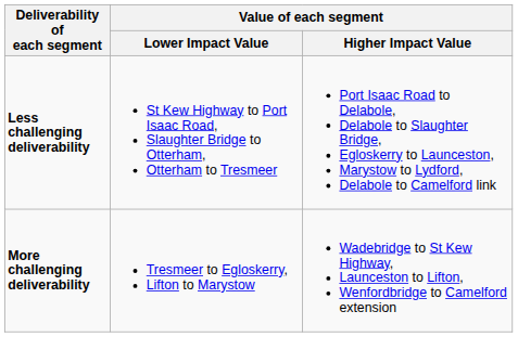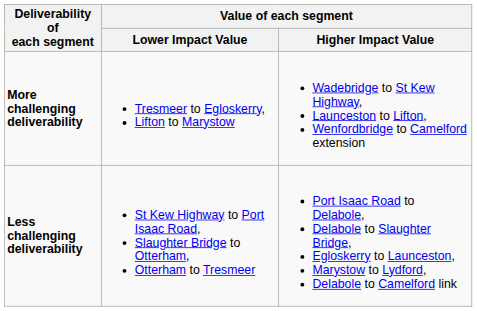 <table class="wikitable">
 <tr>
 <th rowspan="2">Deliverability of<br>each segment</th>
 <th colspan="2">Value of each segment</th>
 </tr>
 <tr>
 <th>Lower Impact Value</th>
 <th>Higher Impact Value</th>
 </tr>
 <tr>
+<td><strong>More challenging<br>deliverability</strong></td>
+<td><br><ul><li><a href='#'>Tresmeer</a> to <a href='#'>Egloskerry</a>,</li><li><a href='#'>Lifton</a> to <a href='#'>Marystow</a></li></ul></td>
+<td><br><ul><li><a href='#'>Wadebridge</a> to <a href='#'>St Kew Highway</a>,</li><li><a href='#'>Launceston</a> to <a href='#'>Lifton</a>,</li><li><a href='#'>Wenfordbridge</a> to <a href='#'>Camelford</a> extension</li></ul></td>
+</tr>
+<tr>
 <td><strong>Less challenging<br>deliverability</strong></td>
 <td><br><ul><li><a href='#'>St Kew Highway</a> to <a href='#'>Port Isaac Road</a>,</li><li><a href='#'>Slaughter Bridge</a> to <a href='#'>Otterham</a>,</li><li><a href='#'>Otterham</a> to <a href='#'>Tresmeer</a></li></ul></td>
 <td><br><ul><li><a href='#'>Port Isaac Road</a> to <a href='#'>Delabole</a>,</li><li><a href='#'>Delabole</a> to <a href='#'>Slaughter Bridge</a>,</li><li><a href='#'>Egloskerry</a> to <a href='#'>Launceston</a>,</li><li><a href='#'>Marystow</a> to <a href='#'>Lydford</a>,</li><li><a href='#'>Delabole</a> to <a href='#'>Camelford</a> link</li></ul></td>
 </tr>
-<tr>
-<td><strong>More challenging<br>deliverability</strong></td>
-<td><br><ul><li><a href='#'>Tresmeer</a> to <a href='#'>Egloskerry</a>,</li><li><a href='#'>Lifton</a> to <a href='#'>Marystow</a></li></ul></td>
-<td><br><ul><li><a href='#'>Wadebridge</a> to <a href='#'>St Kew Highway</a>,</li><li><a href='#'>Launceston</a> to <a href='#'>Lifton</a>,</li><li><a href='#'>Wenfordbridge</a> to <a href='#'>Camelford</a> extension</li></ul></td>
-</tr>
 </table>
